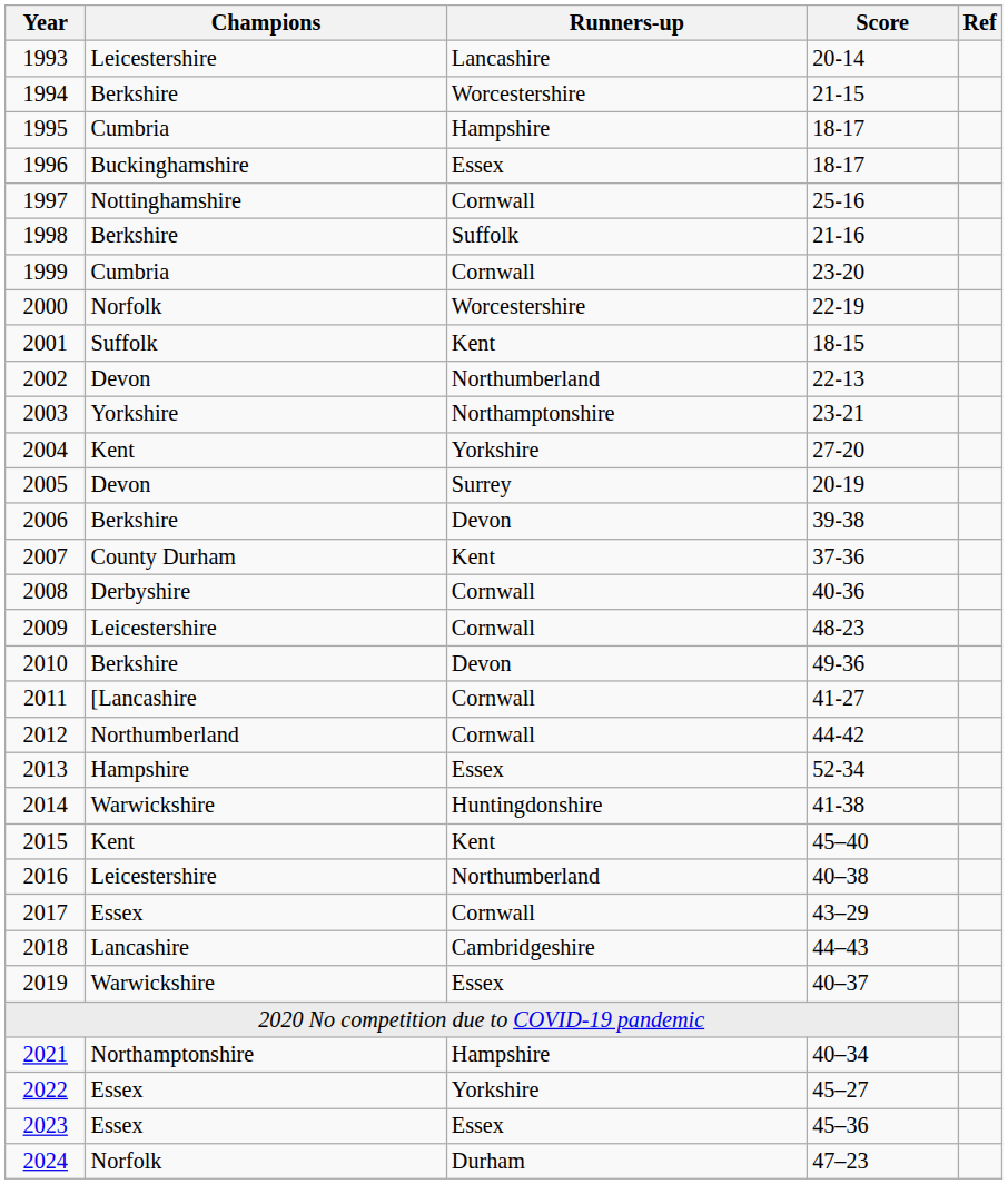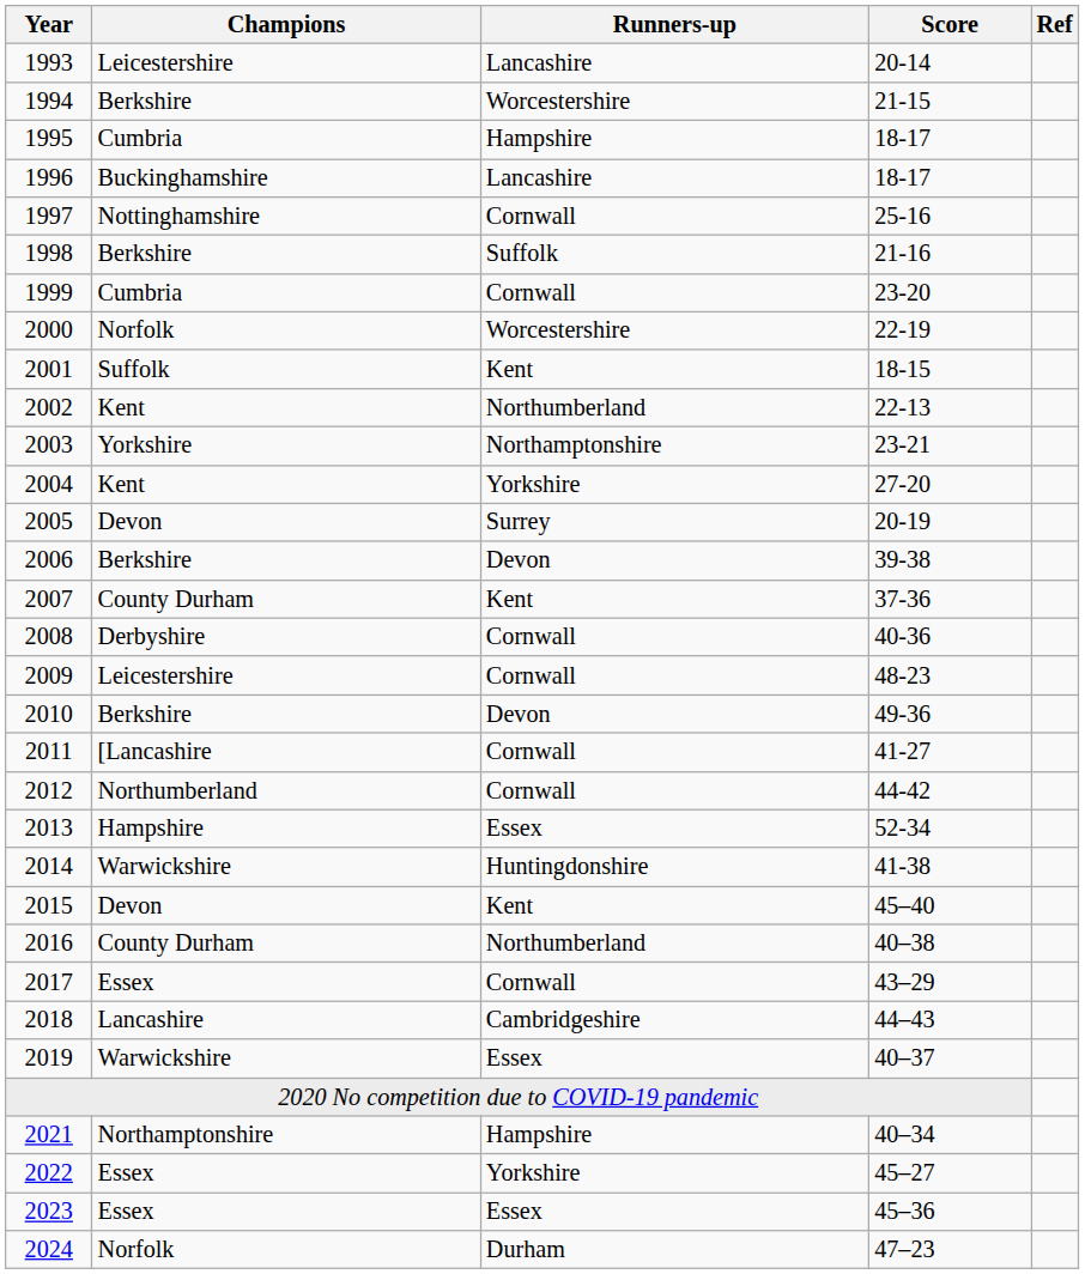 <table class="wikitable">
 <tr>
 <th width="50">Year</th>
 <th width="250">Champions</th>
 <th width="250">Runners-up</th>
 <th width="100">Score</th>
 <th width="20">Ref</th>
 </tr>
 <tr>
 <td align=center>1993</td>
 <td>Leicestershire</td>
 <td>Lancashire</td>
 <td>20-14</td>
 <td></td>
 </tr>
 <tr>
 <td align=center>1994</td>
 <td>Berkshire</td>
 <td>Worcestershire</td>
 <td>21-15</td>
 <td></td>
 </tr>
 <tr>
 <td align=center>1995</td>
 <td>Cumbria</td>
 <td>Hampshire</td>
 <td>18-17</td>
 <td></td>
 </tr>
 <tr>
 <td align=center>1996</td>
 <td>Buckinghamshire</td>
-<td>Essex</td>
+<td>Lancashire</td>
 <td>18-17</td>
 <td></td>
 </tr>
 <tr>
 <td align=center>1997</td>
 <td>Nottinghamshire</td>
 <td>Cornwall</td>
 <td>25-16</td>
 <td></td>
 </tr>
 <tr>
 <td align=center>1998</td>
 <td>Berkshire</td>
 <td>Suffolk</td>
 <td>21-16</td>
 <td></td>
 </tr>
 <tr>
 <td align=center>1999</td>
 <td>Cumbria</td>
 <td>Cornwall</td>
 <td>23-20</td>
 <td></td>
 </tr>
 <tr>
 <td align=center>2000</td>
 <td>Norfolk</td>
 <td>Worcestershire</td>
 <td>22-19</td>
 <td></td>
 </tr>
 <tr>
 <td align=center>2001</td>
 <td> Suffolk</td>
 <td>Kent</td>
 <td>18-15</td>
 <td></td>
 </tr>
 <tr>
 <td align=center>2002</td>
-<td>Devon</td>
+<td>Kent</td>
 <td>Northumberland</td>
 <td>22-13</td>
 <td></td>
 </tr>
 <tr>
 <td align=center>2003</td>
 <td>Yorkshire</td>
 <td>Northamptonshire</td>
 <td>23-21</td>
 <td></td>
 </tr>
 <tr>
 <td align=center>2004</td>
 <td>Kent</td>
 <td>Yorkshire</td>
 <td>27-20</td>
 <td></td>
 </tr>
 <tr>
 <td align=center>2005</td>
 <td>Devon</td>
 <td>Surrey</td>
 <td>20-19</td>
 <td></td>
 </tr>
 <tr>
 <td align=center>2006</td>
 <td>Berkshire</td>
 <td>Devon</td>
 <td>39-38</td>
 <td></td>
 </tr>
 <tr>
 <td align=center>2007</td>
 <td>County Durham</td>
 <td>Kent</td>
 <td>37-36</td>
 <td></td>
 </tr>
 <tr>
 <td align=center>2008</td>
 <td>Derbyshire</td>
 <td>Cornwall</td>
 <td>40-36</td>
 <td></td>
 </tr>
 <tr>
 <td align=center>2009</td>
 <td>Leicestershire</td>
 <td>Cornwall</td>
 <td>48-23</td>
 <td></td>
 </tr>
 <tr>
 <td align=center>2010</td>
 <td>Berkshire</td>
 <td>Devon</td>
 <td>49-36</td>
 <td></td>
 </tr>
 <tr>
 <td align=center>2011</td>
 <td>[Lancashire</td>
 <td>Cornwall</td>
 <td>41-27</td>
 <td></td>
 </tr>
 <tr>
 <td align=center>2012</td>
 <td>Northumberland</td>
 <td>Cornwall</td>
 <td>44-42</td>
 <td></td>
 </tr>
 <tr>
 <td align=center>2013</td>
 <td>Hampshire</td>
 <td>Essex</td>
 <td>52-34</td>
 <td></td>
 </tr>
 <tr>
 <td align=center>2014</td>
 <td>Warwickshire</td>
 <td>Huntingdonshire</td>
 <td>41-38</td>
 <td></td>
 </tr>
 <tr>
 <td align=center>2015</td>
-<td>Kent</td>
+<td>Devon</td>
 <td>Kent</td>
 <td>45–40</td>
 <td></td>
 </tr>
 <tr>
 <td align=center>2016</td>
-<td>Leicestershire</td>
+<td>County Durham</td>
 <td>Northumberland</td>
 <td>40–38</td>
 <td></td>
 </tr>
 <tr>
 <td align=center>2017</td>
 <td>Essex</td>
 <td>Cornwall</td>
 <td>43–29</td>
 <td></td>
 </tr>
 <tr>
 <td align=center>2018</td>
 <td>Lancashire</td>
 <td>Cambridgeshire</td>
 <td>44–43</td>
 <td></td>
 </tr>
 <tr>
 <td align=center>2019</td>
 <td>Warwickshire</td>
 <td>Essex</td>
 <td>40–37</td>
 <td></td>
 </tr>
 <tr align=center>
 <td colspan=4 bgcolor="ececec"><em>2020 No competition due to <a href='#'>COVID-19 pandemic</a></em></td>
 <td align=left></td>
 </tr>
 <tr>
 <td align=center><a href='#'>2021</a></td>
 <td>Northamptonshire</td>
 <td>Hampshire</td>
 <td>40–34</td>
 <td></td>
 </tr>
 <tr>
 <td align=center><a href='#'>2022</a></td>
 <td>Essex</td>
 <td>Yorkshire</td>
 <td>45–27</td>
 <td></td>
 </tr>
 <tr>
 <td align=center><a href='#'>2023</a></td>
 <td>Essex</td>
 <td>Essex</td>
 <td>45–36</td>
 <td></td>
 </tr>
 <tr>
 <td align=center><a href='#'>2024</a></td>
 <td>Norfolk</td>
 <td>Durham</td>
 <td>47–23</td>
 <td></td>
 </tr>
 </table>
